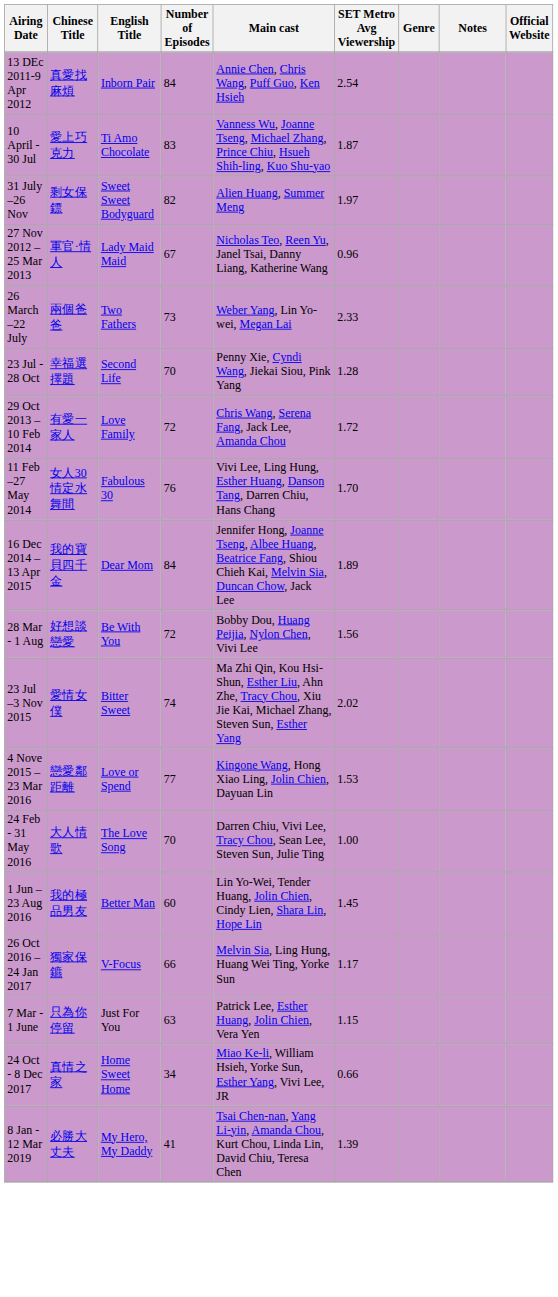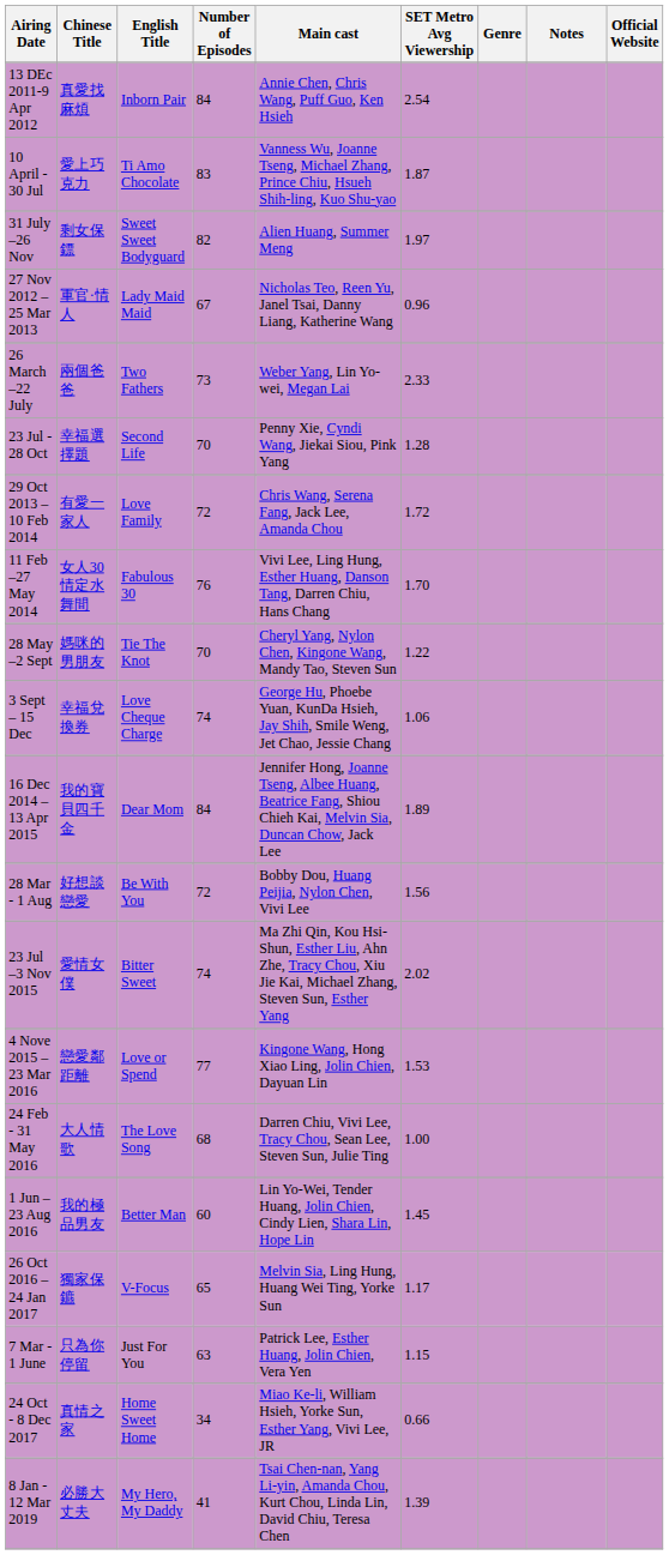 <table class="wikitable" style="margin:1em auto; font-size: 85%">
 <tr>
 <th align=center width=7% bgcolor="silver">Airing<br>Date</th>
 <th align=center width=8% bgcolor="silver">Chinese Title</th>
 <th align=center width=7% bgcolor="silver">English Title</th>
 <th align=center width=3% bgcolor="silver">Number of Episodes</th>
 <th align=center width=20% bgcolor="silver">Main cast</th>
 <th align=center width=2% bgcolor="silver">SET Metro Avg Viewership</th>
 <th align=center width=6% bgcolor="silver">Genre</th>
 <th align=center width=11% bgcolor="silver">Notes</th>
 <th align=center width=1% bgcolor="silver">Official Website</th>
 </tr>
 <tr>
 </tr>
 <tr ---- bgcolor="#cc99cc"9>
 <td>13 DEc 2011-9 Apr 2012</td>
 <td><a href='#'>真愛找麻煩</a></td>
 <td><a href='#'>Inborn Pair</a></td>
 <td>84</td>
 <td><a href='#'>Annie Chen</a>, <a href='#'>Chris Wang</a>, <a href='#'>Puff Guo</a>, <a href='#'>Ken Hsieh</a></td>
 <td>2.54</td>
 <td></td>
 <td></td>
 <td></td>
 </tr>
 <tr>
 </tr>
 <tr ---- bgcolor="#cc99cc">
 <td>10 April - 30 Jul</td>
 <td><a href='#'>愛上巧克力</a></td>
 <td><a href='#'>Ti Amo Chocolate</a></td>
 <td>83</td>
 <td><a href='#'>Vanness Wu</a>, <a href='#'>Joanne Tseng</a>, <a href='#'>Michael Zhang</a>, <a href='#'>Prince Chiu</a>, <a href='#'>Hsueh Shih-ling</a>, <a href='#'>Kuo Shu-yao</a></td>
 <td>1.87</td>
 <td></td>
 <td></td>
 <td></td>
 </tr>
 <tr>
 </tr>
 <tr ---- bgcolor="#cc99cc">
 <td>31 July –26 Nov</td>
 <td><a href='#'>剩女保鏢</a></td>
 <td><a href='#'>Sweet Sweet Bodyguard</a></td>
 <td>82</td>
 <td><a href='#'>Alien Huang</a>, <a href='#'>Summer Meng</a></td>
 <td>1.97</td>
 <td></td>
 <td></td>
 <td></td>
 </tr>
 <tr>
 </tr>
 <tr ---- bgcolor="#cc99cc">
 <td>27 Nov 2012 –25 Mar 2013</td>
 <td><a href='#'>軍官·情人</a></td>
 <td><a href='#'>Lady Maid Maid</a></td>
 <td>67</td>
 <td><a href='#'>Nicholas Teo</a>, <a href='#'>Reen Yu</a>, Janel Tsai, Danny Liang, Katherine Wang</td>
 <td>0.96</td>
 <td></td>
 <td></td>
 <td></td>
 </tr>
 <tr>
 </tr>
 <tr ---- bgcolor="#cc99cc">
 <td>26 March –22 July</td>
 <td><a href='#'>兩個爸爸</a></td>
 <td><a href='#'>Two Fathers</a></td>
 <td>73</td>
 <td><a href='#'>Weber Yang</a>, Lin Yo-wei, <a href='#'>Megan Lai</a></td>
 <td>2.33</td>
 <td></td>
 <td></td>
 <td></td>
 </tr>
 <tr>
 </tr>
 <tr ---- bgcolor="#cc99cc">
 <td>23 Jul - 28 Oct</td>
 <td><a href='#'>幸福選擇題</a></td>
 <td><a href='#'>Second Life</a></td>
 <td>70</td>
 <td>Penny Xie, <a href='#'>Cyndi Wang</a>, Jiekai Siou, Pink Yang</td>
 <td>1.28</td>
 <td></td>
 <td></td>
 <td></td>
 </tr>
 <tr>
 </tr>
 <tr ---- bgcolor="#cc99cc">
 <td>29 Oct 2013 –10 Feb 2014</td>
 <td><a href='#'>有愛一家人</a></td>
 <td><a href='#'>Love Family</a></td>
 <td>72</td>
 <td><a href='#'>Chris Wang</a>, <a href='#'>Serena Fang</a>, Jack Lee, <a href='#'>Amanda Chou</a></td>
 <td>1.72</td>
 <td></td>
 <td></td>
 <td></td>
 </tr>
 <tr>
 </tr>
 <tr ---- bgcolor="#cc99cc">
 <td>11 Feb –27 May 2014</td>
 <td><a href='#'>女人30情定水舞間</a></td>
 <td><a href='#'>Fabulous 30</a></td>
 <td>76</td>
 <td>Vivi Lee, Ling Hung, <a href='#'>Esther Huang</a>, <a href='#'>Danson Tang</a>, Darren Chiu, Hans Chang</td>
 <td>1.70</td>
 <td></td>
 <td></td>
 <td></td>
 </tr>
 <tr>
 </tr>
+<tr ---- bgcolor="#cc99cc">
+<td>28 May –2 Sept</td>
+<td><a href='#'>媽咪的男朋友</a></td>
+<td><a href='#'>Tie The Knot</a></td>
+<td>70</td>
+<td><a href='#'>Cheryl Yang</a>, <a href='#'>Nylon Chen</a>, <a href='#'>Kingone Wang</a>, Mandy Tao, Steven Sun</td>
+<td>1.22</td>
+<td></td>
+<td></td>
+<td></td>
+</tr>
 <tr>
+</tr>
+<tr ---- bgcolor="#cc99cc">
+<td>3 Sept – 15 Dec</td>
+<td><a href='#'>幸福兌換券</a></td>
+<td><a href='#'>Love Cheque Charge</a></td>
+<td>74</td>
+<td><a href='#'>George Hu</a>, Phoebe Yuan, KunDa Hsieh, <a href='#'>Jay Shih</a>, Smile Weng, Jet Chao, Jessie Chang</td>
+<td>1.06</td>
+<td></td>
+<td></td>
+<td></td>
 </tr>
 <tr>
 </tr>
 <tr ---- bgcolor="#cc99cc">
 <td>16 Dec 2014 –13 Apr 2015</td>
 <td><a href='#'>我的寶貝四千金</a></td>
 <td><a href='#'>Dear Mom</a></td>
 <td>84</td>
 <td>Jennifer Hong, <a href='#'>Joanne Tseng</a>, <a href='#'>Albee Huang</a>, <a href='#'>Beatrice Fang</a>, Shiou Chieh Kai, <a href='#'>Melvin Sia</a>, <a href='#'>Duncan Chow</a>, Jack Lee</td>
 <td>1.89</td>
 <td></td>
 <td></td>
 <td></td>
 </tr>
 <tr>
 </tr>
 <tr ---- bgcolor="#cc99cc">
 <td>28 Mar - 1 Aug</td>
 <td><a href='#'>好想談戀愛</a></td>
 <td><a href='#'>Be With You</a></td>
 <td>72</td>
 <td>Bobby Dou, <a href='#'>Huang Peijia</a>, <a href='#'>Nylon Chen</a>, Vivi Lee</td>
 <td>1.56</td>
 <td></td>
 <td></td>
 <td></td>
 </tr>
 <tr>
 </tr>
 <tr ---- bgcolor="#cc99cc">
 <td>23 Jul –3 Nov 2015</td>
 <td><a href='#'>愛情女僕</a></td>
 <td><a href='#'>Bitter Sweet</a></td>
 <td>74</td>
 <td>Ma Zhi Qin, Kou Hsi-Shun, <a href='#'>Esther Liu</a>, Ahn Zhe, <a href='#'>Tracy Chou</a>, Xiu Jie Kai, Michael Zhang, Steven Sun, <a href='#'>Esther Yang</a></td>
 <td>2.02</td>
 <td></td>
 <td></td>
 <td></td>
 </tr>
 <tr>
 </tr>
 <tr ---- bgcolor="#cc99cc">
 <td>4 Nove 2015 –23 Mar 2016</td>
 <td><a href='#'>戀愛鄰距離</a></td>
 <td><a href='#'>Love or Spend</a></td>
 <td>77</td>
 <td><a href='#'>Kingone Wang</a>, Hong Xiao Ling, <a href='#'>Jolin Chien</a>, Dayuan Lin</td>
 <td>1.53</td>
 <td></td>
 <td></td>
 <td></td>
 </tr>
 <tr>
 </tr>
 <tr ---- bgcolor="#cc99cc">
 <td>24 Feb - 31 May 2016</td>
 <td><a href='#'>大人情歌</a></td>
 <td><a href='#'>The Love Song</a></td>
-<td>70</td>
+<td>68</td>
 <td>Darren Chiu, Vivi Lee, <a href='#'>Tracy Chou</a>, Sean Lee, Steven Sun, Julie Ting</td>
 <td>1.00</td>
 <td></td>
 <td></td>
 <td></td>
 </tr>
 <tr>
 </tr>
 <tr ---- bgcolor="#cc99cc">
 <td>1 Jun –23 Aug 2016</td>
 <td><a href='#'>我的極品男友</a></td>
 <td><a href='#'>Better Man</a></td>
 <td>60</td>
 <td>Lin Yo-Wei, Tender Huang, <a href='#'>Jolin Chien</a>, Cindy Lien, <a href='#'>Shara Lin</a>, <a href='#'>Hope Lin</a></td>
 <td>1.45</td>
 <td></td>
 <td></td>
 <td></td>
 </tr>
 <tr |----- bgcolor="#cc99cc">
 <td>26 Oct 2016 –24 Jan 2017</td>
 <td><a href='#'>獨家保鑣</a></td>
 <td><a href='#'>V-Focus</a></td>
-<td>66</td>
+<td>65</td>
 <td><a href='#'>Melvin Sia</a>, Ling Hung, Huang Wei Ting, Yorke Sun</td>
 <td>1.17</td>
 <td></td>
 <td></td>
 <td></td>
 </tr>
 <tr |----- bgcolor="#cc99cc">
 <td>7 Mar - 1 June</td>
 <td><a href='#'>只為你停留</a></td>
 <td>Just For You</td>
 <td>63</td>
 <td>Patrick Lee, <a href='#'>Esther Huang</a>, <a href='#'>Jolin Chien</a>, Vera Yen</td>
 <td>1.15</td>
 <td></td>
 <td></td>
 <td></td>
 </tr>
 <tr>
 </tr>
 <tr ---- bgcolor="#cc99cc">
 <td>24 Oct - 8 Dec 2017</td>
 <td><a href='#'>真情之家</a></td>
 <td><a href='#'>Home Sweet Home</a></td>
 <td>34</td>
 <td><a href='#'>Miao Ke-li</a>, William Hsieh, Yorke Sun, <a href='#'>Esther Yang</a>, Vivi Lee, JR</td>
 <td>0.66</td>
 <td></td>
 <td></td>
 <td></td>
 </tr>
 <tr>
 </tr>
 <tr ---- bgcolor="#cc99cc">
 <td>8 Jan - 12 Mar 2019</td>
 <td><a href='#'>必勝大丈夫</a></td>
 <td><a href='#'>My Hero, My Daddy</a></td>
 <td>41</td>
 <td><a href='#'>Tsai Chen-nan</a>, <a href='#'>Yang Li-yin</a>, <a href='#'>Amanda Chou</a>, Kurt Chou, Linda Lin, David Chiu, Teresa Chen</td>
 <td>1.39</td>
 <td></td>
 <td></td>
 <td></td>
 </tr>
 <tr>
 </tr>
 </table>
